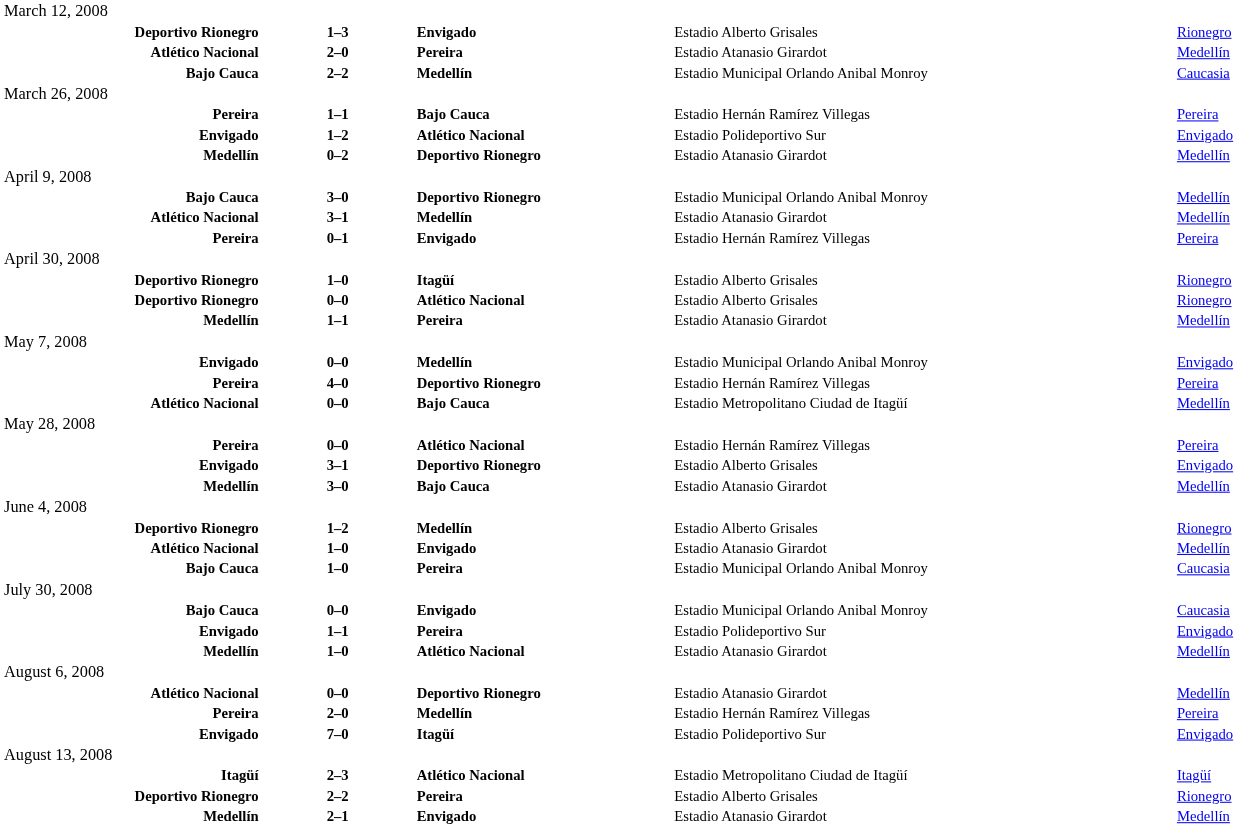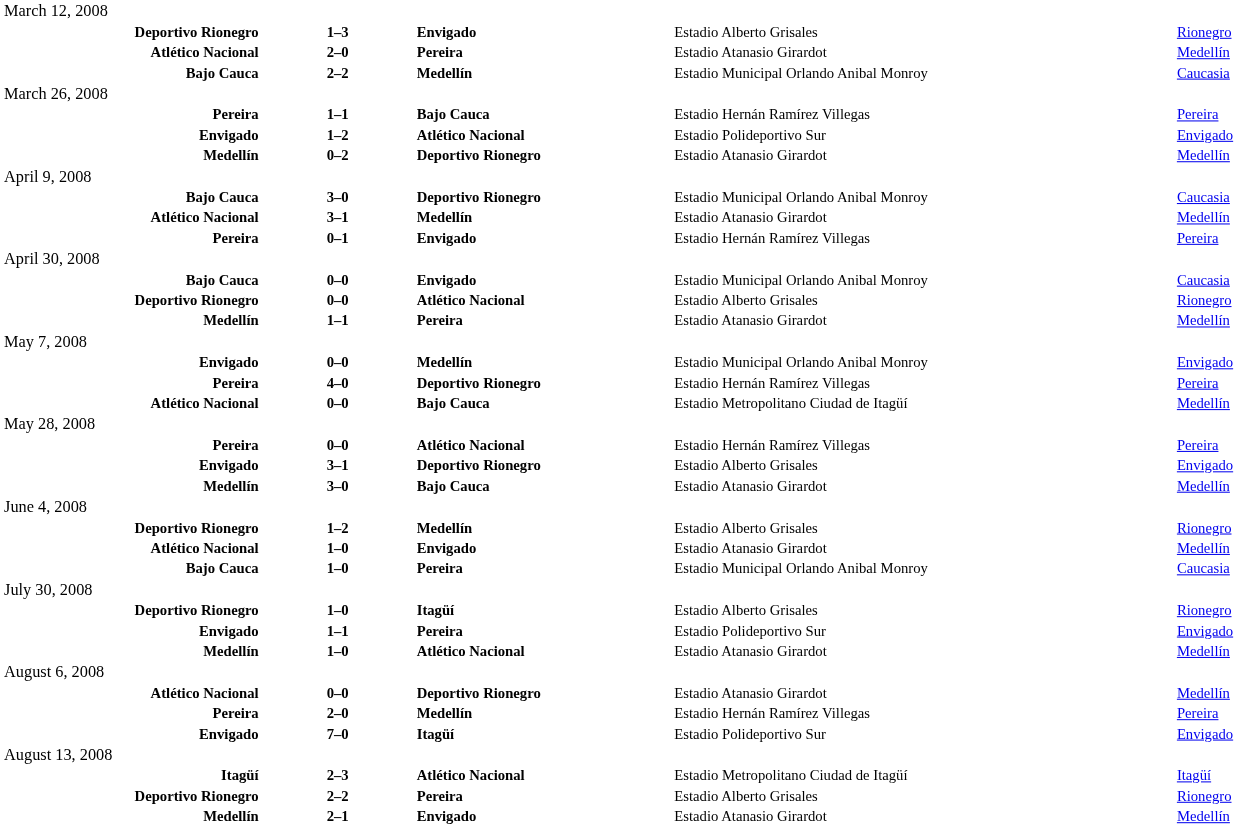 <table style="width:100%;" cellspacing="1">
 <tr>
 <th width=20%></th>
 <th width=12%></th>
 <th width=20%></th>
 <th></th>
 </tr>
 <tr>
 <td>March 12, 2008</td>
 </tr>
 <tr style="font-size:90%;">
 <td align=right><strong>Deportivo Rionegro</strong></td>
 <td align=center><strong>1–3</strong></td>
 <td><strong>Envigado</strong></td>
 <td>Estadio Alberto Grisales</td>
 <td><a href='#'>Rionegro</a></td>
 </tr>
 <tr style="font-size:90%;">
 <td align=right><strong>Atlético Nacional</strong></td>
 <td align=center><strong>2–0</strong></td>
 <td><strong>Pereira</strong></td>
 <td>Estadio Atanasio Girardot</td>
 <td><a href='#'>Medellín</a></td>
 </tr>
 <tr style="font-size:90%;">
 <td align=right><strong>Bajo Cauca</strong></td>
 <td align=center><strong>2–2</strong></td>
 <td><strong>Medellín</strong></td>
 <td>Estadio Municipal Orlando Anibal Monroy</td>
 <td><a href='#'>Caucasia</a></td>
 </tr>
 <tr>
 <td>March 26, 2008</td>
 </tr>
 <tr style="font-size:90%;">
 <td align=right><strong>Pereira</strong></td>
 <td align=center><strong>1–1</strong></td>
 <td><strong>Bajo Cauca</strong></td>
 <td>Estadio Hernán Ramírez Villegas</td>
 <td><a href='#'>Pereira</a></td>
 </tr>
 <tr style="font-size:90%;">
 <td align=right><strong>Envigado</strong></td>
 <td align=center><strong>1–2</strong></td>
 <td><strong>Atlético Nacional</strong></td>
 <td>Estadio Polideportivo Sur</td>
 <td><a href='#'>Envigado</a></td>
 </tr>
 <tr style="font-size:90%;">
 <td align=right><strong>Medellín</strong></td>
 <td align=center><strong>0–2</strong></td>
 <td><strong>Deportivo Rionegro</strong></td>
 <td>Estadio Atanasio Girardot</td>
 <td><a href='#'>Medellín</a></td>
 </tr>
 <tr>
 <td>April 9, 2008</td>
 </tr>
 <tr style="font-size:90%;">
 <td align=right><strong>Bajo Cauca</strong></td>
 <td align=center><strong>3–0</strong></td>
 <td><strong>Deportivo Rionegro</strong></td>
 <td>Estadio Municipal Orlando Anibal Monroy</td>
-<td><a href='#'>Medellín</a></td>
+<td><a href='#'>Caucasia</a></td>
 </tr>
 <tr style="font-size:90%;">
 <td align=right><strong>Atlético Nacional</strong></td>
 <td align=center><strong>3–1</strong></td>
 <td><strong>Medellín</strong></td>
 <td>Estadio Atanasio Girardot</td>
 <td><a href='#'>Medellín</a></td>
 </tr>
 <tr style="font-size:90%;">
 <td align=right><strong>Pereira</strong></td>
 <td align=center><strong>0–1</strong></td>
 <td><strong>Envigado</strong></td>
 <td>Estadio Hernán Ramírez Villegas</td>
 <td><a href='#'>Pereira</a></td>
 </tr>
 <tr>
 <td>April 30, 2008</td>
 </tr>
 <tr style="font-size:90%;">
-<td align=right><strong>Deportivo Rionegro</strong></td>
-<td align=center><strong> 1–0 </strong></td>
-<td><strong>Itagüí</strong></td>
-<td>Estadio Alberto Grisales</td>
-<td><a href='#'>Rionegro</a></td>
+<td align=right><strong>Bajo Cauca</strong></td>
+<td align=center><strong>0–0</strong></td>
+<td><strong>Envigado</strong></td>
+<td>Estadio Municipal Orlando Anibal Monroy</td>
+<td><a href='#'>Caucasia</a></td>
 </tr>
 <tr style="font-size:90%;">
 <td align=right><strong>Deportivo Rionegro</strong></td>
 <td align=center><strong>0–0</strong></td>
 <td><strong>Atlético Nacional</strong></td>
 <td>Estadio Alberto Grisales</td>
 <td><a href='#'>Rionegro</a></td>
 </tr>
 <tr style="font-size:90%;">
 <td align=right><strong>Medellín</strong></td>
 <td align=center><strong>1–1</strong></td>
 <td><strong>Pereira</strong></td>
 <td>Estadio Atanasio Girardot</td>
 <td><a href='#'>Medellín</a></td>
 </tr>
 <tr>
 <td>May 7, 2008</td>
 </tr>
 <tr style="font-size:90%;">
 <td align=right><strong>Envigado</strong></td>
 <td align=center><strong>0–0</strong></td>
 <td><strong>Medellín</strong></td>
 <td>Estadio Municipal Orlando Anibal Monroy</td>
 <td><a href='#'>Envigado</a></td>
 </tr>
 <tr style="font-size:90%;">
 <td align=right><strong>Pereira</strong></td>
 <td align=center><strong>4–0</strong></td>
 <td><strong>Deportivo Rionegro</strong></td>
 <td>Estadio Hernán Ramírez Villegas</td>
 <td><a href='#'>Pereira</a></td>
 </tr>
 <tr style="font-size:90%;">
 <td align=right><strong>Atlético Nacional</strong></td>
 <td align=center><strong>0–0</strong></td>
 <td><strong>Bajo Cauca</strong></td>
 <td>Estadio Metropolitano Ciudad de Itagüí</td>
 <td><a href='#'>Medellín</a></td>
 </tr>
 <tr>
 <td>May 28, 2008</td>
 </tr>
 <tr style="font-size:90%;">
 <td align=right><strong>Pereira</strong></td>
 <td align=center><strong>0–0</strong></td>
 <td><strong>Atlético Nacional</strong></td>
 <td>Estadio Hernán Ramírez Villegas</td>
 <td><a href='#'>Pereira</a></td>
 </tr>
 <tr style="font-size:90%;">
 <td align=right><strong>Envigado</strong></td>
 <td align=center><strong>3–1</strong></td>
 <td><strong>Deportivo Rionegro</strong></td>
 <td>Estadio Alberto Grisales</td>
 <td><a href='#'>Envigado</a></td>
 </tr>
 <tr style="font-size:90%;">
 <td align=right><strong>Medellín</strong></td>
 <td align=center><strong>3–0</strong></td>
 <td><strong>Bajo Cauca</strong></td>
 <td>Estadio Atanasio Girardot</td>
 <td><a href='#'>Medellín</a></td>
 </tr>
 <tr>
 <td>June 4, 2008</td>
 </tr>
 <tr style="font-size:90%;">
 <td align=right><strong>Deportivo Rionegro</strong></td>
 <td align=center><strong> 1–2 </strong></td>
 <td><strong>Medellín</strong></td>
 <td>Estadio Alberto Grisales</td>
 <td><a href='#'>Rionegro</a></td>
 </tr>
 <tr style="font-size:90%;">
 <td align=right><strong>Atlético Nacional</strong></td>
 <td align=center><strong> 1–0 </strong></td>
 <td><strong>Envigado</strong></td>
 <td>Estadio Atanasio Girardot</td>
 <td><a href='#'>Medellín</a></td>
 </tr>
 <tr style="font-size:90%;">
 <td align=right><strong>Bajo Cauca</strong></td>
 <td align=center><strong> 1–0 </strong></td>
 <td><strong>Pereira</strong></td>
 <td>Estadio Municipal Orlando Anibal Monroy</td>
 <td><a href='#'>Caucasia</a></td>
 </tr>
 <tr>
 <td>July 30, 2008</td>
 </tr>
 <tr style="font-size:90%;">
-<td align=right><strong>Bajo Cauca</strong></td>
-<td align=center><strong>0–0</strong></td>
-<td><strong>Envigado</strong></td>
-<td>Estadio Municipal Orlando Anibal Monroy</td>
-<td><a href='#'>Caucasia</a></td>
+<td align=right><strong>Deportivo Rionegro</strong></td>
+<td align=center><strong> 1–0 </strong></td>
+<td><strong>Itagüí</strong></td>
+<td>Estadio Alberto Grisales</td>
+<td><a href='#'>Rionegro</a></td>
 </tr>
 <tr style="font-size:90%;">
 <td align=right><strong>Envigado</strong></td>
 <td align=center><strong> 1–1 </strong></td>
 <td><strong>Pereira</strong></td>
 <td>Estadio Polideportivo Sur</td>
 <td><a href='#'>Envigado</a></td>
 </tr>
 <tr style="font-size:90%;">
 <td align=right><strong>Medellín</strong></td>
 <td align=center><strong> 1–0 </strong></td>
 <td><strong>Atlético Nacional</strong></td>
 <td>Estadio Atanasio Girardot</td>
 <td><a href='#'>Medellín</a></td>
 </tr>
 <tr>
 <td>August 6, 2008</td>
 </tr>
 <tr style="font-size:90%;">
 <td align=right><strong>Atlético Nacional</strong></td>
 <td align=center><strong> 0–0 </strong></td>
 <td><strong>Deportivo Rionegro</strong></td>
 <td>Estadio Atanasio Girardot</td>
 <td><a href='#'>Medellín</a></td>
 </tr>
 <tr style="font-size:90%;">
 <td align=right><strong>Pereira</strong></td>
 <td align=center><strong> 2–0 </strong></td>
 <td><strong>Medellín</strong></td>
 <td>Estadio Hernán Ramírez Villegas</td>
 <td><a href='#'>Pereira</a></td>
 </tr>
 <tr style="font-size:90%;">
 <td align=right><strong>Envigado</strong></td>
 <td align=center><strong> 7–0 </strong></td>
 <td><strong>Itagüí</strong></td>
 <td>Estadio Polideportivo Sur</td>
 <td><a href='#'>Envigado</a></td>
 </tr>
 <tr>
 <td>August 13, 2008</td>
 </tr>
 <tr style="font-size:90%;">
 <td align=right><strong>Itagüí</strong></td>
 <td align=center><strong> 2–3 </strong></td>
 <td><strong>Atlético Nacional</strong></td>
 <td>Estadio Metropolitano Ciudad de Itagüí</td>
 <td><a href='#'>Itagüí</a></td>
 </tr>
 <tr style="font-size:90%;">
 <td align=right><strong>Deportivo Rionegro</strong></td>
 <td align=center><strong> 2–2 </strong></td>
 <td><strong>Pereira</strong></td>
 <td>Estadio Alberto Grisales</td>
 <td><a href='#'>Rionegro</a></td>
 </tr>
 <tr style="font-size:90%;">
 <td align=right><strong>Medellín</strong></td>
 <td align=center><strong> 2–1 </strong></td>
 <td><strong>Envigado</strong></td>
 <td>Estadio Atanasio Girardot</td>
 <td><a href='#'>Medellín</a></td>
 </tr>
 </table>
